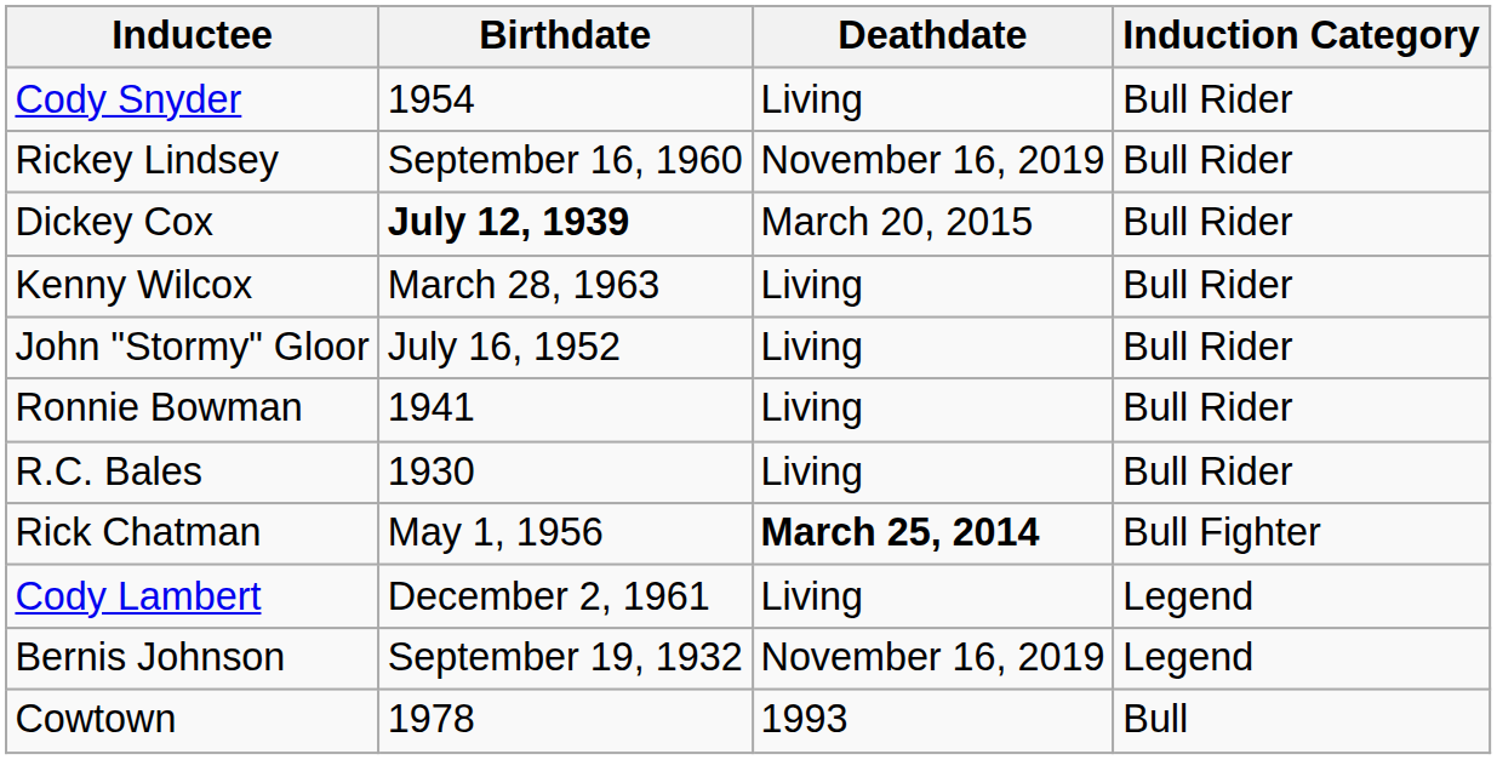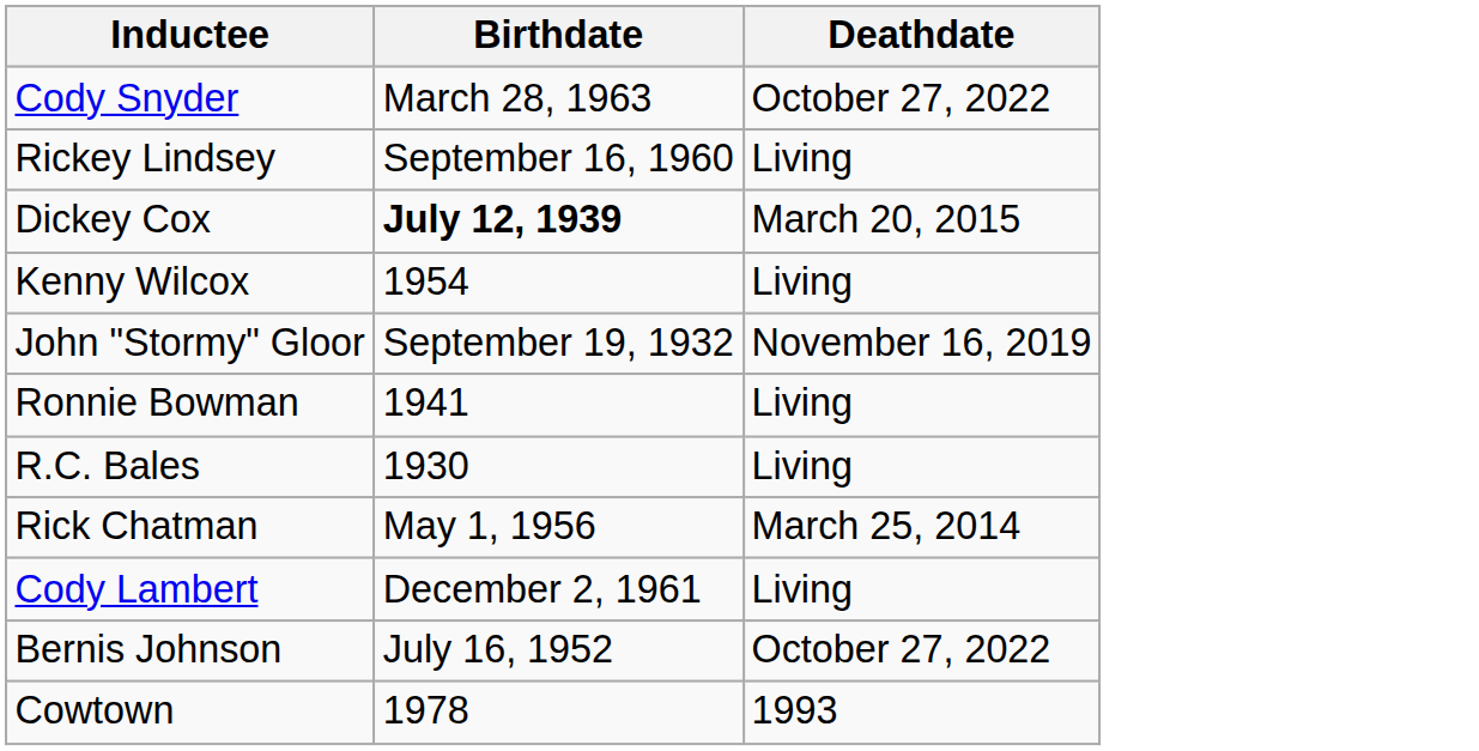 <table class="wikitable">
 <tr>
 <th>Inductee</th>
 <th>Birthdate</th>
 <th>Deathdate</th>
-<th>Induction Category</th>
 </tr>
 <tr>
 <td><a href='#'>Cody Snyder</a></td>
-<td>1954</td>
-<td>Living</td>
-<td>Bull Rider</td>
+<td>March 28, 1963</td>
+<td>October 27, 2022</td>
 </tr>
 <tr>
 <td>Rickey Lindsey</td>
 <td>September 16, 1960</td>
-<td>November 16, 2019</td>
-<td>Bull Rider</td>
+<td>Living</td>
 </tr>
 <tr>
 <td>Dickey Cox</td>
 <td><strong>July 12, 1939</strong></td>
 <td>March 20, 2015</td>
-<td>Bull Rider</td>
 </tr>
 <tr>
 <td>Kenny Wilcox</td>
-<td>March 28, 1963</td>
+<td>1954</td>
 <td>Living</td>
-<td>Bull Rider</td>
 </tr>
 <tr>
 <td>John "Stormy" Gloor</td>
-<td>July 16, 1952</td>
-<td>Living</td>
-<td>Bull Rider</td>
+<td>September 19, 1932</td>
+<td>November 16, 2019</td>
 </tr>
 <tr>
 <td>Ronnie Bowman</td>
 <td>1941</td>
 <td>Living</td>
-<td>Bull Rider</td>
 </tr>
 <tr>
 <td>R.C. Bales</td>
 <td>1930</td>
 <td>Living</td>
-<td>Bull Rider</td>
 </tr>
 <tr>
 <td>Rick Chatman</td>
 <td>May 1, 1956</td>
-<td><strong>March 25, 2014</strong></td>
-<td>Bull Fighter</td>
+<td>March 25, 2014</td>
 </tr>
 <tr>
 <td><a href='#'>Cody Lambert</a></td>
 <td>December 2, 1961</td>
 <td>Living</td>
-<td>Legend</td>
 </tr>
 <tr>
 <td>Bernis Johnson</td>
-<td>September 19, 1932</td>
-<td>November 16, 2019</td>
-<td>Legend</td>
+<td>July 16, 1952</td>
+<td>October 27, 2022</td>
 </tr>
 <tr>
 <td>Cowtown</td>
 <td>1978</td>
 <td>1993</td>
-<td>Bull</td>
 </tr>
 </table>
